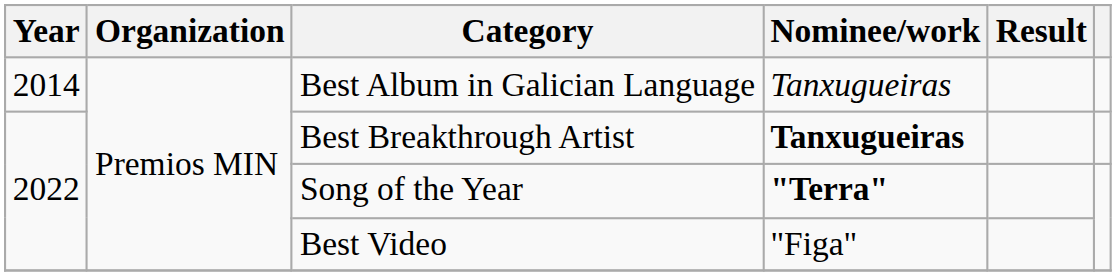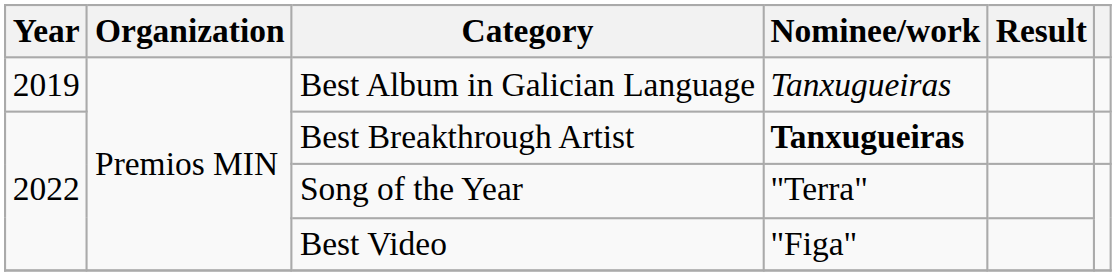 <table class="wikitable">
 <tr>
 <th>Year</th>
 <th>Organization</th>
 <th>Category</th>
 <th>Nominee/work</th>
 <th>Result</th>
 <th></th>
 </tr>
 <tr>
-<td>2014</td>
+<td>2019</td>
 <td rowspan="4">Premios MIN</td>
 <td>Best Album in Galician Language</td>
 <td><em>Tanxugueiras</em></td>
 <td></td>
 <td></td>
 </tr>
 <tr>
 <td rowspan="3">2022</td>
 <td>Best Breakthrough Artist</td>
 <td><strong>Tanxugueiras</strong></td>
 <td></td>
 <td></td>
 </tr>
 <tr>
 <td>Song of the Year</td>
-<td><strong>"Terra"</strong></td>
+<td>"Terra"</td>
 <td></td>
 <td rowspan="2"></td>
 </tr>
 <tr>
 <td>Best Video</td>
 <td>"Figa"</td>
 <td></td>
 </tr>
 <tr>
 </tr>
 </table>
